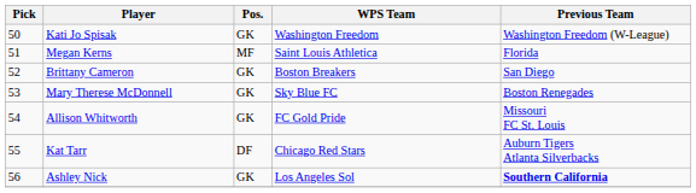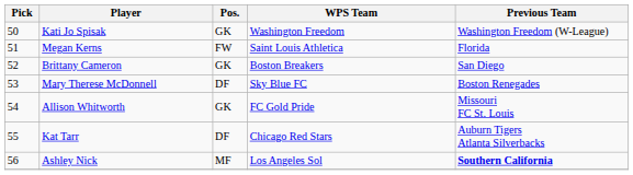 <table class="wikitable">
 <tr>
 <th width="5%">Pick</th>
 <th width="25%">Player</th>
 <th width="5%">Pos.</th>
 <th width="30%">WPS Team</th>
 <th width="25%">Previous Team</th>
 </tr>
 <tr>
 <td>50</td>
 <td><a href='#'>Kati Jo Spisak</a></td>
 <td>GK</td>
 <td><a href='#'>Washington Freedom</a></td>
 <td><a href='#'>Washington Freedom</a> (W-League)</td>
 </tr>
 <tr>
 <td>51</td>
 <td><a href='#'>Megan Kerns</a></td>
-<td>MF</td>
+<td>FW</td>
 <td><a href='#'>Saint Louis Athletica</a></td>
 <td><a href='#'>Florida</a></td>
 </tr>
 <tr>
 <td>52</td>
 <td><a href='#'>Brittany Cameron</a></td>
 <td>GK</td>
 <td><a href='#'>Boston Breakers</a></td>
 <td><a href='#'>San Diego</a></td>
 </tr>
 <tr>
 <td>53</td>
 <td><a href='#'>Mary Therese McDonnell</a></td>
-<td>GK</td>
+<td>DF</td>
 <td><a href='#'>Sky Blue FC</a></td>
 <td><a href='#'>Boston Renegades</a></td>
 </tr>
 <tr>
 <td>54</td>
 <td><a href='#'>Allison Whitworth</a></td>
 <td>GK</td>
 <td><a href='#'>FC Gold Pride</a></td>
 <td><a href='#'>Missouri</a><br><a href='#'>FC St. Louis</a></td>
 </tr>
 <tr>
 <td>55</td>
 <td><a href='#'>Kat Tarr</a></td>
 <td>DF</td>
 <td><a href='#'>Chicago Red Stars</a></td>
 <td><a href='#'>Auburn Tigers</a><br><a href='#'>Atlanta Silverbacks</a></td>
 </tr>
 <tr>
 <td>56</td>
 <td><a href='#'>Ashley Nick</a></td>
-<td>GK</td>
+<td>MF</td>
 <td><a href='#'>Los Angeles Sol</a></td>
 <td><strong><a href='#'>Southern California</a></strong></td>
 </tr>
 <tr>
 </tr>
 </table>
